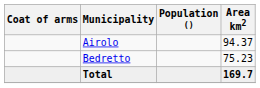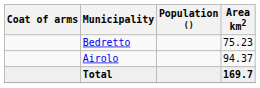 <table class="wikitable">
 <tr>
 <th>Coat of arms</th>
 <th>Municipality</th>
 <th>Population<br><small>()</small></th>
 <th>Area <br>km<sup>2</sup></th>
 </tr>
 <tr>
 <td></td>
+<td><a href='#'>Bedretto</a></td>
+<td align="center"></td>
+<td align="center">75.23</td>
+</tr>
+<tr>
+<td></td>
 <td><a href='#'>Airolo</a></td>
 <td align="center"></td>
 <td align="center">94.37</td>
-</tr>
-<tr>
-<td></td>
-<td><a href='#'>Bedretto</a></td>
-<td align="center"></td>
-<td align="center">75.23</td>
 </tr>
 <tr>
 <td bgcolor="#EFEFEF"></td>
 <td bgcolor="#EFEFEF"><strong>Total</strong></td>
 <td bgcolor="#EFEFEF" align="center"></td>
 <td bgcolor="#EFEFEF" align="center"><strong>169.7</strong></td>
 </tr>
 <tr>
 </tr>
 </table>
